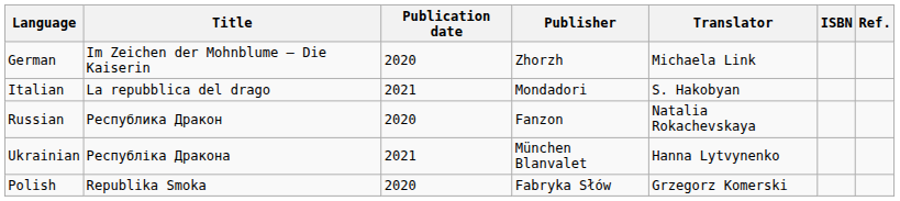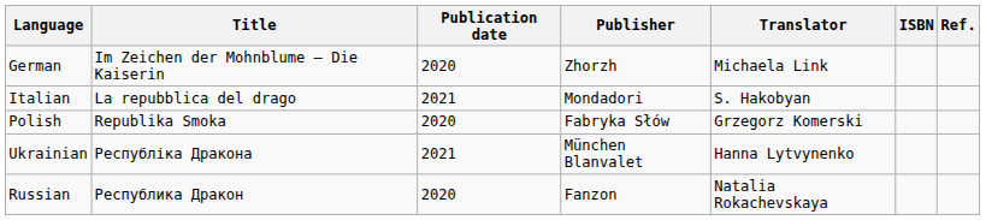 <table class="sortable wikitable">
 <tr>
 <th>Language</th>
 <th>Title</th>
 <th>Publication date</th>
 <th>Publisher</th>
 <th>Translator</th>
 <th>ISBN</th>
 <th>Ref.</th>
 </tr>
 <tr>
 <td>German</td>
 <td>Im Zeichen der Mohnblume – Die Kaiserin</td>
 <td>2020</td>
 <td>Zhorzh</td>
 <td>Michaela Link</td>
 <td></td>
 <td></td>
 </tr>
 <tr>
 <td>Italian</td>
 <td>La repubblica del drago</td>
 <td>2021</td>
 <td>Mondadori</td>
 <td>S. Hakobyan</td>
 <td></td>
 <td></td>
 </tr>
 <tr>
-<td>Russian</td>
-<td>Республика Дракон</td>
+<td>Polish</td>
+<td>Republika Smoka</td>
 <td>2020</td>
-<td>Fanzon</td>
-<td>Natalia Rokachevskaya</td>
+<td>Fabryka Słów</td>
+<td>Grzegorz Komerski</td>
 <td></td>
 <td></td>
 </tr>
 <tr>
 <td>Ukrainian</td>
 <td>Республіка Дракона</td>
 <td>2021</td>
 <td>München Blanvalet</td>
 <td>Hanna Lytvynenko</td>
 <td></td>
 </tr>
 <tr>
-<td>Polish</td>
-<td>Republika Smoka</td>
+<td>Russian</td>
+<td>Республика Дракон</td>
 <td>2020</td>
-<td>Fabryka Słów</td>
-<td>Grzegorz Komerski</td>
+<td>Fanzon</td>
+<td>Natalia Rokachevskaya</td>
 <td></td>
 <td></td>
 </tr>
 </table>
